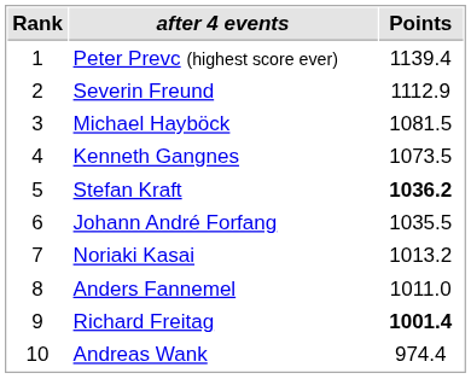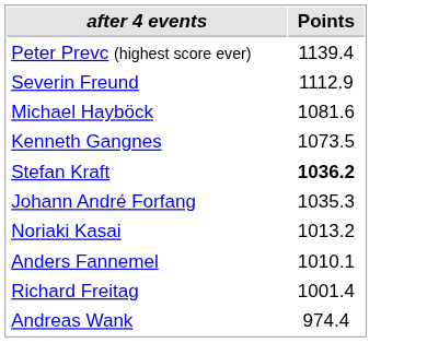 <table cellspacing="1" cellpadding="3" style="border:1px solid #AAAAAA;font-size:86%">
 <tr style="background-color: #E4E4E4;">
-<th style="border-bottom:1px solid #AAAAAA; width: 10px;">Rank</th>
 <th style="border-bottom:1px solid #AAAAAA; width: 200px;"><em>after 4 events</em></th>
 <th style="border-bottom:1px solid #AAAAAA; width: 50px;">Points</th>
 </tr>
 <tr>
-<td align=center>1</td>
 <td> <a href='#'>Peter Prevc</a> <small>(highest score ever)</small></td>
 <td align=center>1139.4</td>
 </tr>
 <tr>
-<td align=center>2</td>
 <td> <a href='#'>Severin Freund</a></td>
 <td align=center>1112.9</td>
 </tr>
 <tr>
-<td align=center>3</td>
 <td> <a href='#'>Michael Hayböck</a></td>
-<td align=center>1081.5</td>
+<td align=center>1081.6</td>
 </tr>
 <tr>
-<td align=center>4</td>
 <td> <a href='#'>Kenneth Gangnes</a></td>
 <td align=center>1073.5</td>
 </tr>
 <tr>
-<td align=center>5</td>
 <td> <a href='#'>Stefan Kraft</a></td>
 <td align=center><strong>1036.2</strong></td>
 </tr>
 <tr>
-<td align=center>6</td>
 <td> <a href='#'>Johann André Forfang</a></td>
-<td align=center>1035.5</td>
+<td align=center>1035.3</td>
 </tr>
 <tr>
-<td align=center>7</td>
 <td> <a href='#'>Noriaki Kasai</a></td>
 <td align=center>1013.2</td>
 </tr>
 <tr>
-<td align=center>8</td>
 <td> <a href='#'>Anders Fannemel</a></td>
-<td align=center>1011.0</td>
+<td align=center>1010.1</td>
 </tr>
 <tr>
-<td align=center>9</td>
 <td> <a href='#'>Richard Freitag</a></td>
-<td align=center><strong>1001.4</strong></td>
+<td align=center>1001.4</td>
 </tr>
 <tr>
-<td align=center>10</td>
 <td> <a href='#'>Andreas Wank</a></td>
 <td align=center>974.4</td>
 </tr>
 </table>
